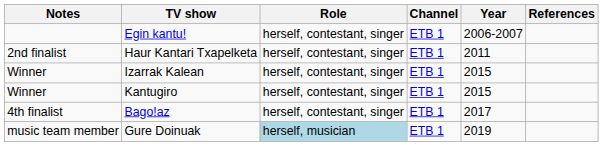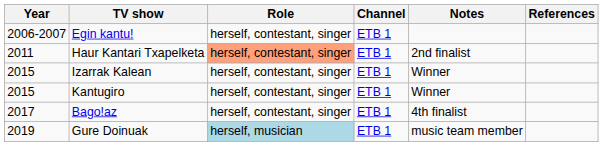 <table class="wikitable plainrowheaders sortable">
 <tr>
-<th>Notes</th>
+<th>Year</th>
 <th>TV show</th>
 <th>Role</th>
 <th>Channel</th>
-<th>Year</th>
+<th>Notes</th>
 <th>References</th>
 </tr>
 <tr>
-<td></td>
+<td>2006-2007</td>
 <td><a href='#'>Egin kantu!</a></td>
 <td>herself, contestant, singer</td>
 <td><a href='#'>ETB 1</a></td>
-<td>2006-2007</td>
+<td></td>
 <td></td>
 </tr>
 <tr>
+<td>2011</td>
+<td>Haur Kantari Txapelketa</td>
+<td style="background: lightsalmon;">herself, contestant, singer</td>
+<td><a href='#'>ETB 1</a></td>
 <td>2nd finalist</td>
-<td>Haur Kantari Txapelketa</td>
-<td>herself, contestant, singer</td>
-<td><a href='#'>ETB 1</a></td>
-<td>2011</td>
 <td></td>
 </tr>
 <tr>
-<td>Winner</td>
+<td>2015</td>
 <td>Izarrak Kalean</td>
 <td>herself, contestant, singer</td>
 <td><a href='#'>ETB 1</a></td>
-<td>2015</td>
+<td>Winner</td>
 <td></td>
 </tr>
 <tr>
-<td>Winner</td>
+<td>2015</td>
 <td>Kantugiro</td>
 <td>herself, contestant, singer</td>
 <td><a href='#'>ETB 1</a></td>
-<td>2015</td>
+<td>Winner</td>
 <td></td>
 </tr>
 <tr>
-<td>4th finalist</td>
+<td>2017</td>
 <td><a href='#'>Bago!az</a></td>
 <td>herself, contestant, singer</td>
 <td><a href='#'>ETB 1</a></td>
-<td>2017</td>
+<td>4th finalist</td>
 <td></td>
 </tr>
 <tr>
-<td>music team member</td>
+<td>2019</td>
 <td>Gure Doinuak</td>
 <td style="background: lightblue;">herself, musician</td>
 <td><a href='#'>ETB 1</a></td>
-<td>2019</td>
+<td>music team member</td>
 <td></td>
 </tr>
 </table>
